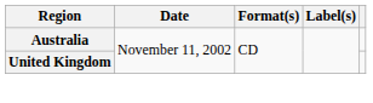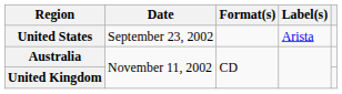 <table class="wikitable plainrowheaders">
 <tr>
 <th scope="col">Region</th>
 <th scope="col">Date</th>
 <th scope="col">Format(s)</th>
 <th scope="col">Label(s)</th>
 <th scope="col"></th>
+</tr>
+<tr>
+<th scope="row">United States</th>
+<td>September 23, 2002</td>
+<td></td>
+<td><a href='#'>Arista</a></td>
+<td></td>
 </tr>
 <tr>
 <th scope="row">Australia</th>
 <td rowspan="2">November 11, 2002</td>
 <td rowspan="2">CD</td>
 <td rowspan="2"></td>
 <td></td>
 </tr>
 <tr>
 <th scope="row">United Kingdom</th>
 <td></td>
 </tr>
 </table>
